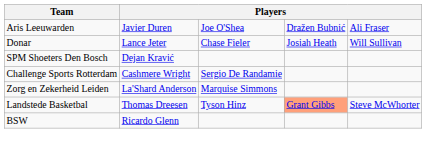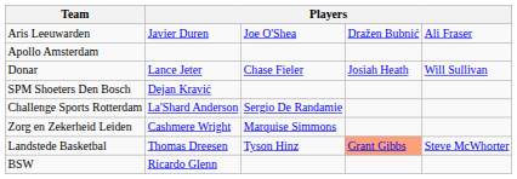 <table class="wikitable">
 <tr>
 <th>Team</th>
 <th colspan=4>Players</th>
 </tr>
 <tr>
 <td>Aris Leeuwarden</td>
 <td> <a href='#'>Javier Duren</a></td>
 <td> <a href='#'>Joe O'Shea</a></td>
 <td> <a href='#'>Dražen Bubnić</a></td>
 <td> <a href='#'>Ali Fraser</a></td>
+</tr>
+<tr>
+<td>Apollo Amsterdam</td>
+<td></td>
+<td></td>
+<td></td>
+<td></td>
 </tr>
 <tr>
 <td>Donar</td>
 <td> <a href='#'>Lance Jeter</a></td>
 <td> <a href='#'>Chase Fieler</a></td>
 <td> <a href='#'>Josiah Heath</a></td>
 <td> <a href='#'>Will Sullivan</a></td>
 </tr>
 <tr>
 <td>SPM Shoeters Den Bosch</td>
 <td> <a href='#'>Dejan Kravić</a></td>
 <td></td>
 <td></td>
 <td></td>
 </tr>
 <tr>
 <td>Challenge Sports Rotterdam</td>
-<td> <a href='#'>Cashmere Wright</a></td>
+<td> <a href='#'>La'Shard Anderson</a></td>
 <td> <a href='#'>Sergio De Randamie</a></td>
 <td></td>
 <td></td>
 </tr>
 <tr>
 <td>Zorg en Zekerheid Leiden</td>
-<td> <a href='#'>La'Shard Anderson</a></td>
+<td> <a href='#'>Cashmere Wright</a></td>
 <td> <a href='#'>Marquise Simmons</a></td>
 <td></td>
 <td></td>
 </tr>
 <tr>
 <td>Landstede Basketbal</td>
 <td> <a href='#'>Thomas Dreesen</a></td>
 <td> <a href='#'>Tyson Hinz</a></td>
 <td style="background: lightsalmon;"> <a href='#'>Grant Gibbs</a></td>
 <td> <a href='#'>Steve McWhorter</a></td>
 </tr>
 <tr>
 <td>BSW</td>
 <td> <a href='#'>Ricardo Glenn</a></td>
 <td></td>
 <td></td>
 <td></td>
 </tr>
 </table>
